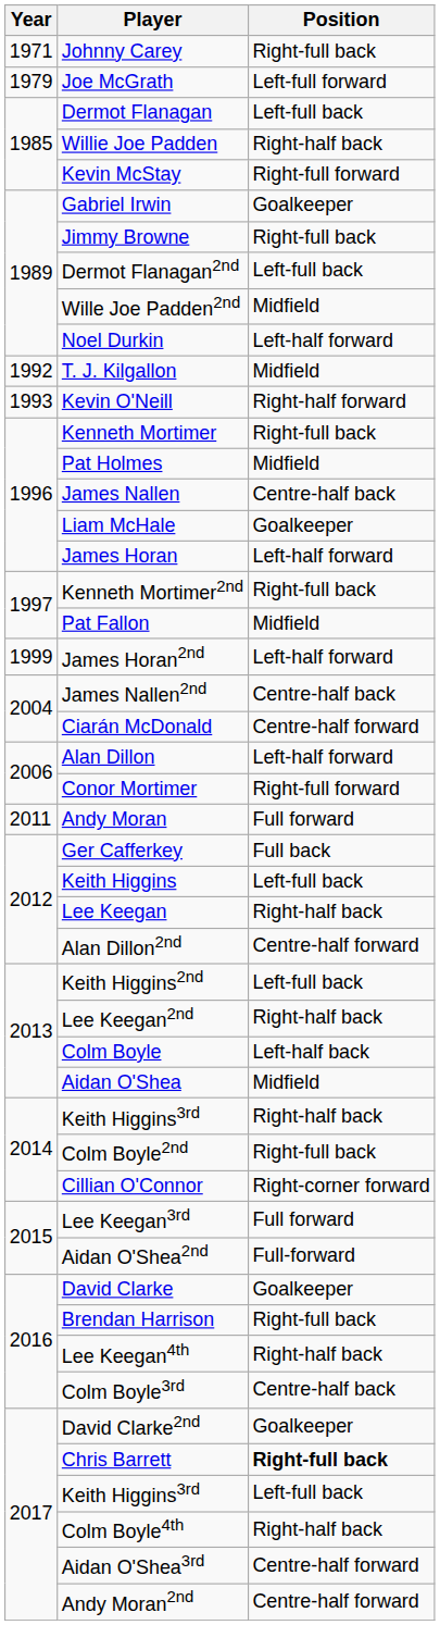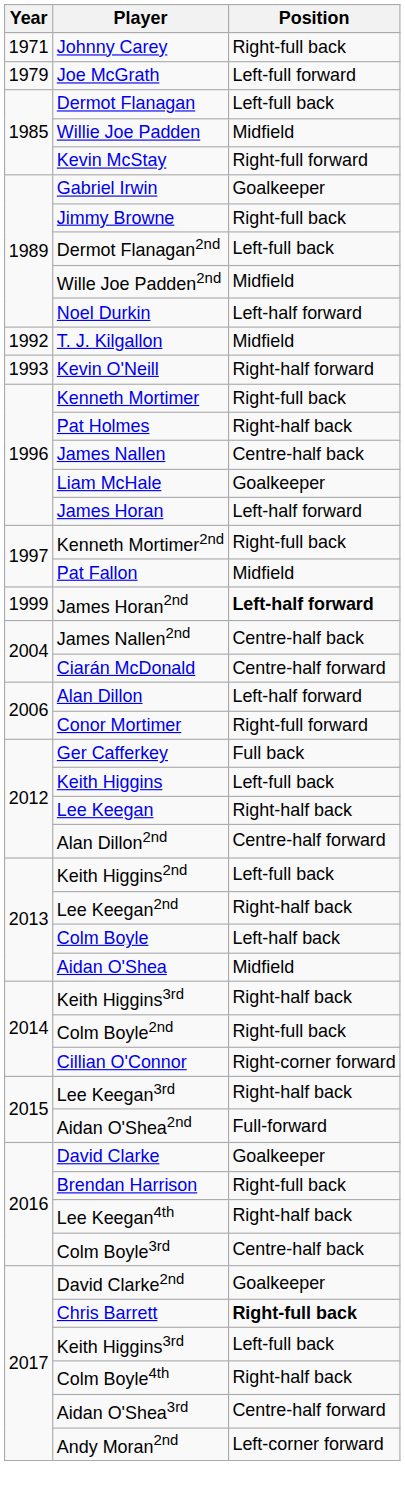 <table class="wikitable">
 <tr>
 <th>Year</th>
 <th>Player</th>
 <th>Position</th>
 </tr>
 <tr>
 <td>1971</td>
 <td><a href='#'>Johnny Carey</a></td>
 <td>Right-full back</td>
 </tr>
 <tr>
 <td>1979</td>
 <td><a href='#'>Joe McGrath</a></td>
 <td>Left-full forward</td>
 </tr>
 <tr>
 <td rowspan="3">1985</td>
 <td><a href='#'>Dermot Flanagan</a></td>
 <td>Left-full back</td>
 </tr>
 <tr>
 <td><a href='#'>Willie Joe Padden</a></td>
-<td>Right-half back</td>
+<td>Midfield</td>
 </tr>
 <tr>
 <td><a href='#'>Kevin McStay</a></td>
 <td>Right-full forward</td>
 </tr>
 <tr>
 <td rowspan="5">1989</td>
 <td><a href='#'>Gabriel Irwin</a></td>
 <td>Goalkeeper</td>
 </tr>
 <tr>
 <td><a href='#'>Jimmy Browne</a></td>
 <td>Right-full back</td>
 </tr>
 <tr>
 <td>Dermot Flanagan<sup>2nd</sup></td>
 <td>Left-full back</td>
 </tr>
 <tr>
 <td>Wille Joe Padden<sup>2nd</sup></td>
 <td>Midfield</td>
 </tr>
 <tr>
 <td><a href='#'>Noel Durkin</a></td>
 <td>Left-half forward</td>
 </tr>
 <tr>
 <td>1992</td>
 <td><a href='#'>T. J. Kilgallon</a></td>
 <td>Midfield</td>
 </tr>
 <tr>
 <td>1993</td>
 <td><a href='#'>Kevin O'Neill</a></td>
 <td>Right-half forward</td>
 </tr>
 <tr>
 <td rowspan="5">1996</td>
 <td><a href='#'>Kenneth Mortimer</a></td>
 <td>Right-full back</td>
 </tr>
 <tr>
 <td><a href='#'>Pat Holmes</a></td>
-<td>Midfield</td>
+<td>Right-half back</td>
 </tr>
 <tr>
 <td><a href='#'>James Nallen</a></td>
 <td>Centre-half back</td>
 </tr>
 <tr>
 <td><a href='#'>Liam McHale</a></td>
 <td>Goalkeeper</td>
 </tr>
 <tr>
 <td><a href='#'>James Horan</a></td>
 <td>Left-half forward</td>
 </tr>
 <tr>
 <td rowspan="2">1997</td>
 <td>Kenneth Mortimer<sup>2nd</sup></td>
 <td>Right-full back</td>
 </tr>
 <tr>
 <td><a href='#'>Pat Fallon</a></td>
 <td>Midfield</td>
 </tr>
 <tr>
 <td>1999</td>
 <td>James Horan<sup>2nd</sup></td>
-<td>Left-half forward</td>
+<td><strong>Left-half forward</strong></td>
 </tr>
 <tr>
 <td rowspan="2">2004</td>
 <td>James Nallen<sup>2nd</sup></td>
 <td>Centre-half back</td>
 </tr>
 <tr>
 <td><a href='#'>Ciarán McDonald</a></td>
 <td>Centre-half forward</td>
 </tr>
 <tr>
 <td rowspan="2">2006</td>
 <td><a href='#'>Alan Dillon</a></td>
 <td>Left-half forward</td>
 </tr>
 <tr>
 <td><a href='#'>Conor Mortimer</a></td>
 <td>Right-full forward</td>
-</tr>
-<tr>
-<td>2011</td>
-<td><a href='#'>Andy Moran</a></td>
-<td>Full forward</td>
 </tr>
 <tr>
 <td rowspan="4">2012</td>
 <td><a href='#'>Ger Cafferkey</a></td>
 <td>Full back</td>
 </tr>
 <tr>
 <td><a href='#'>Keith Higgins</a></td>
 <td>Left-full back</td>
 </tr>
 <tr>
 <td><a href='#'>Lee Keegan</a></td>
 <td>Right-half back</td>
 </tr>
 <tr>
 <td>Alan Dillon<sup>2nd</sup></td>
 <td>Centre-half forward</td>
 </tr>
 <tr>
 <td rowspan="4">2013</td>
 <td>Keith Higgins<sup>2nd</sup></td>
 <td>Left-full back</td>
 </tr>
 <tr>
 <td>Lee Keegan<sup>2nd</sup></td>
 <td>Right-half back</td>
 </tr>
 <tr>
 <td><a href='#'>Colm Boyle</a></td>
 <td>Left-half back</td>
 </tr>
 <tr>
 <td><a href='#'>Aidan O'Shea</a></td>
 <td>Midfield</td>
 </tr>
 <tr>
 <td rowspan="3">2014</td>
 <td>Keith Higgins<sup>3rd</sup></td>
 <td>Right-half back</td>
 </tr>
 <tr>
 <td>Colm Boyle<sup>2nd</sup></td>
 <td>Right-full back</td>
 </tr>
 <tr>
 <td><a href='#'>Cillian O'Connor</a></td>
 <td>Right-corner forward</td>
 </tr>
 <tr>
 <td rowspan="2">2015</td>
 <td>Lee Keegan<sup>3rd</sup></td>
-<td>Full forward</td>
+<td>Right-half back</td>
 </tr>
 <tr>
 <td>Aidan O'Shea<sup>2nd</sup></td>
 <td>Full-forward</td>
 </tr>
 <tr>
 <td rowspan="4">2016</td>
 <td><a href='#'>David Clarke</a></td>
 <td>Goalkeeper</td>
 </tr>
 <tr>
 <td><a href='#'>Brendan Harrison</a></td>
 <td>Right-full back</td>
 </tr>
 <tr>
 <td>Lee Keegan<sup>4th</sup></td>
 <td>Right-half back</td>
 </tr>
 <tr>
 <td>Colm Boyle<sup>3rd</sup></td>
 <td>Centre-half back</td>
 </tr>
 <tr>
 <td rowspan="6">2017</td>
 <td>David Clarke<sup>2nd</sup></td>
 <td>Goalkeeper</td>
 </tr>
 <tr>
 <td><a href='#'>Chris Barrett</a></td>
 <td><strong>Right-full back</strong></td>
 </tr>
 <tr>
 <td>Keith Higgins<sup>3rd</sup></td>
 <td>Left-full back</td>
 </tr>
 <tr>
 <td>Colm Boyle<sup>4th</sup></td>
 <td>Right-half back</td>
 </tr>
 <tr>
 <td>Aidan O'Shea<sup>3rd</sup></td>
 <td>Centre-half forward</td>
 </tr>
 <tr>
 <td>Andy Moran<sup>2nd</sup></td>
-<td>Centre-half forward</td>
+<td>Left-corner forward</td>
 </tr>
 </table>
